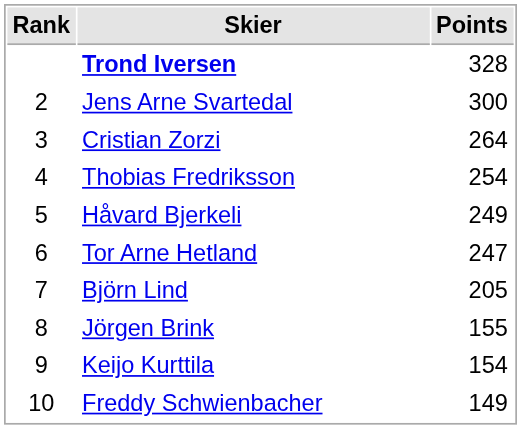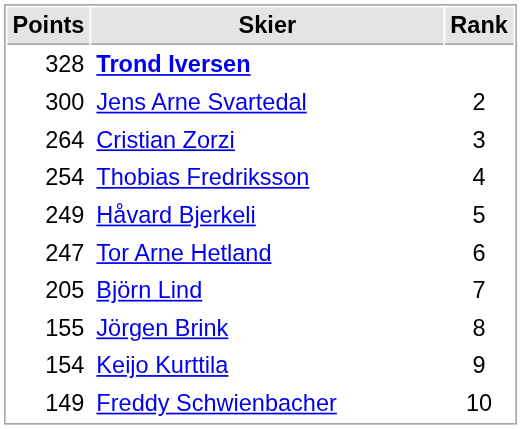 <table cellspacing="1" cellpadding="3" style="border:1px solid #AAAAAA;font-size:86%">
 <tr style="background-color: #E4E4E4;">
+<th style="border-bottom:1px solid #AAAAAA" width=20 align=right>Points</th>
+<th style="border-bottom:1px solid #AAAAAA" width=200>Skier</th>
 <th style="border-bottom:1px solid #AAAAAA" width=10>Rank</th>
-<th style="border-bottom:1px solid #AAAAAA" width=200>Skier</th>
-<th style="border-bottom:1px solid #AAAAAA" width=20 align=right>Points</th>
 </tr>
 <tr>
+<td align=right>328</td>
+<td> <strong><a href='#'>Trond Iversen</a></strong></td>
 <td align=center><strong><span>  </span></strong></td>
-<td> <strong><a href='#'>Trond Iversen</a></strong></td>
-<td align=right>328</td>
 </tr>
 <tr>
+<td align=right>300</td>
+<td> <a href='#'>Jens Arne Svartedal</a></td>
 <td align=center>2</td>
-<td> <a href='#'>Jens Arne Svartedal</a></td>
-<td align=right>300</td>
 </tr>
 <tr>
+<td align=right>264</td>
+<td> <a href='#'>Cristian Zorzi</a></td>
 <td align=center>3</td>
-<td> <a href='#'>Cristian Zorzi</a></td>
-<td align=right>264</td>
 </tr>
 <tr>
+<td align=right>254</td>
+<td> <a href='#'>Thobias Fredriksson</a></td>
 <td align=center>4</td>
-<td> <a href='#'>Thobias Fredriksson</a></td>
-<td align=right>254</td>
 </tr>
 <tr>
+<td align=right>249</td>
+<td> <a href='#'>Håvard Bjerkeli</a></td>
 <td align=center>5</td>
-<td> <a href='#'>Håvard Bjerkeli</a></td>
-<td align=right>249</td>
 </tr>
 <tr>
+<td align=right>247</td>
+<td> <a href='#'>Tor Arne Hetland</a></td>
 <td align=center>6</td>
-<td> <a href='#'>Tor Arne Hetland</a></td>
-<td align=right>247</td>
 </tr>
 <tr>
+<td align=right>205</td>
+<td> <a href='#'>Björn Lind</a></td>
 <td align=center>7</td>
-<td> <a href='#'>Björn Lind</a></td>
-<td align=right>205</td>
 </tr>
 <tr>
+<td align=right>155</td>
+<td> <a href='#'>Jörgen Brink</a></td>
 <td align=center>8</td>
-<td> <a href='#'>Jörgen Brink</a></td>
-<td align=right>155</td>
 </tr>
 <tr>
+<td align=right>154</td>
+<td> <a href='#'>Keijo Kurttila</a></td>
 <td align=center>9</td>
-<td> <a href='#'>Keijo Kurttila</a></td>
-<td align=right>154</td>
 </tr>
 <tr>
+<td align=right>149</td>
+<td> <a href='#'>Freddy Schwienbacher</a></td>
 <td align=center>10</td>
-<td> <a href='#'>Freddy Schwienbacher</a></td>
-<td align=right>149</td>
 </tr>
 </table>
